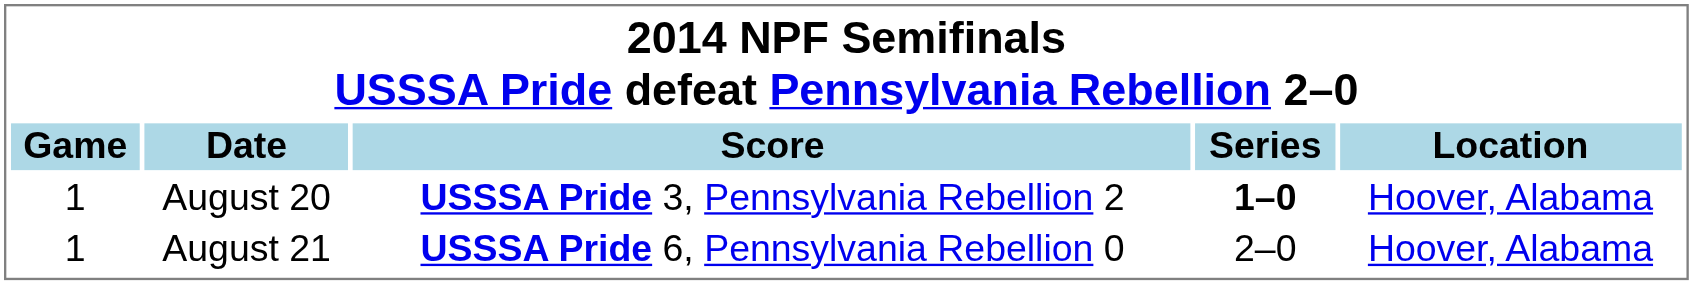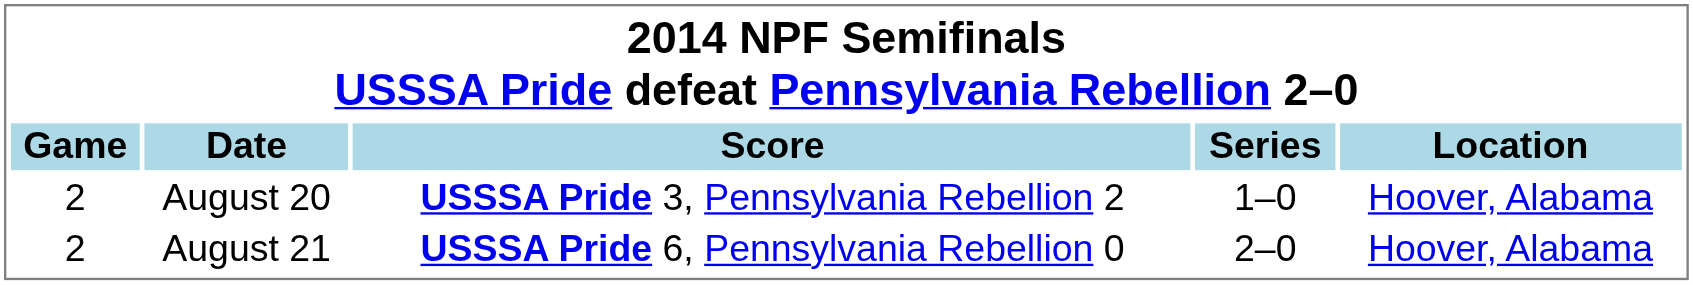 <table cellpadding="1"  style="min-width:45em;text-align:center;font-size:100%; border:1px solid gray;">
 <tr style="font-size:larger;">
 <th colspan=8>2014 NPF Semifinals<br><strong><a href='#'>USSSA Pride</a></strong> defeat <a href='#'>Pennsylvania Rebellion</a> 2–0</th>
 </tr>
 <tr style="background:lightblue;">
 <th>Game</th>
 <th>Date</th>
 <th>Score</th>
 <th>Series<br></th>
 <th>Location</th>
 </tr>
 <tr>
-<td>1</td>
+<td>2</td>
 <td>August 20</td>
 <td><strong><a href='#'>USSSA Pride</a></strong> 3, <a href='#'>Pennsylvania Rebellion</a> 2</td>
-<td><strong>1–0</strong></td>
+<td>1–0</td>
 <td><a href='#'>Hoover, Alabama</a></td>
 </tr>
 <tr>
-<td>1</td>
+<td>2</td>
 <td>August 21</td>
 <td><strong><a href='#'>USSSA Pride</a></strong> 6, <a href='#'>Pennsylvania Rebellion</a> 0</td>
 <td>2–0</td>
 <td><a href='#'>Hoover, Alabama</a></td>
 </tr>
 </table>
